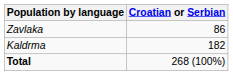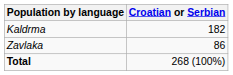 <table class="wikitable sortable">
 <tr>
 <th>Population by language</th>
 <th><a href='#'>Croatian</a> or <a href='#'>Serbian</a></th>
 </tr>
 <tr>
+<td><em>Kaldrma</em></td>
+<td align="right">182</td>
+</tr>
+<tr>
 <td><em>Zavlaka</em></td>
 <td align="right">86</td>
-</tr>
-<tr>
-<td><em>Kaldrma</em></td>
-<td align="right">182</td>
 </tr>
 <tr>
 <td><strong>Total</strong></td>
 <td align="right">268 (100%)</td>
 </tr>
 </table>
